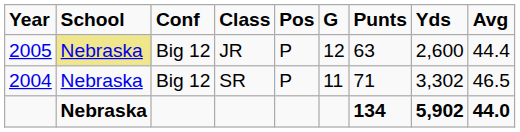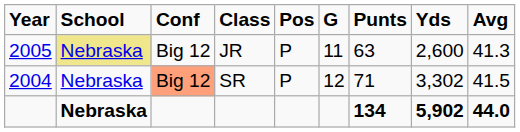 <table class="wikitable">
 <tr>
 <td style="font-weight:bold;">Year</td>
 <td style="font-weight:bold;">School</td>
 <td style="font-weight:bold;">Conf</td>
 <td style="font-weight:bold;">Class</td>
 <td style="font-weight:bold;">Pos</td>
 <td style="font-weight:bold;">G</td>
 <td style="font-weight:bold;">Punts</td>
 <td style="font-weight:bold;">Yds</td>
 <td style="font-weight:bold;">Avg</td>
 </tr>
 <tr>
 <td><a href='#'>2005</a></td>
 <td style="background: khaki;"><a href='#'>Nebraska</a></td>
 <td>Big 12</td>
 <td>JR</td>
 <td>P</td>
-<td>12</td>
+<td>11</td>
 <td>63</td>
 <td>2,600</td>
-<td>44.4</td>
+<td>41.3</td>
 </tr>
 <tr>
 <td><a href='#'>2004</a></td>
 <td><a href='#'>Nebraska</a></td>
-<td>Big 12</td>
+<td style="background: lightsalmon;">Big 12</td>
 <td>SR</td>
 <td>P</td>
-<td>11</td>
+<td>12</td>
 <td>71</td>
 <td>3,302</td>
-<td>46.5</td>
+<td>41.5</td>
 </tr>
 <tr>
 <td style="font-weight:bold;"></td>
 <td style="font-weight:bold;">Nebraska</td>
 <td style="font-weight:bold;"></td>
 <td style="font-weight:bold;"></td>
 <td style="font-weight:bold;"></td>
 <td style="font-weight:bold;"></td>
 <td style="font-weight:bold;">134</td>
 <td style="font-weight:bold;">5,902</td>
 <td style="font-weight:bold;">44.0</td>
 </tr>
 </table>
